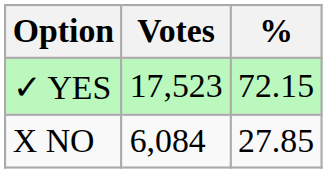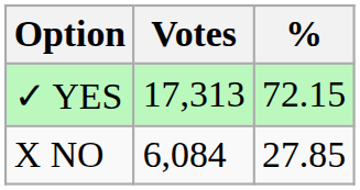 <table class="wikitable">
 <tr>
 <th>Option</th>
 <th>Votes</th>
 <th>%</th>
 </tr>
 <tr>
 <td style=background:#bbf8be>✓ YES</td>
-<td style=background:#bbf8be>17,523</td>
+<td style=background:#bbf8be>17,313</td>
 <td style=background:#bbf8be>72.15</td>
 </tr>
 <tr>
 <td>X NO</td>
 <td>6,084</td>
 <td>27.85</td>
 </tr>
 </table>
